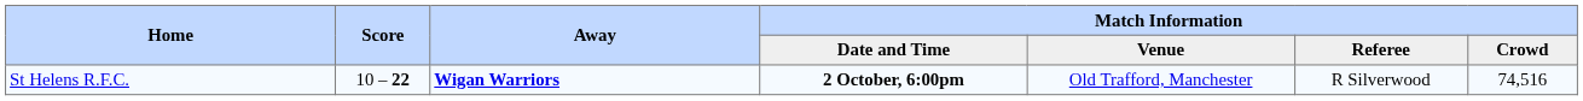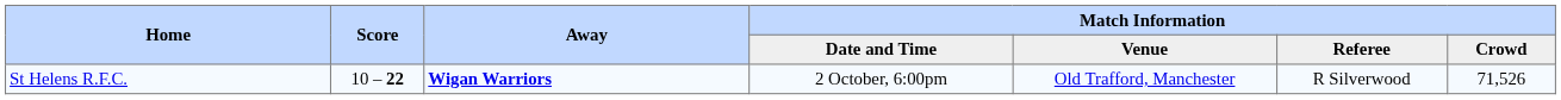 <table border=1 style="border-collapse:collapse; font-size:90%;" cellpadding=3 cellspacing=0 width=100%>
 <tr bgcolor=#C1D8FF>
 <th rowspan=2 width=21%>Home</th>
 <th rowspan=2 width=6%>Score</th>
 <th rowspan=2 width=21%>Away</th>
 <th colspan=6>Match Information</th>
 </tr>
 <tr bgcolor=#EFEFEF>
 <th width=17%>Date and Time</th>
 <th width=17%>Venue</th>
 <th width=11%>Referee</th>
 <th width=7%>Crowd</th>
 </tr>
 <tr align=center bgcolor=#F5FAFF>
 <td align=left> <a href='#'>St Helens R.F.C.</a></td>
 <td>10 – <strong>22</strong></td>
 <td align=left><strong> <a href='#'>Wigan Warriors</a></strong></td>
-<td><strong>2 October, 6:00pm</strong></td>
+<td>2 October, 6:00pm</td>
 <td><a href='#'>Old Trafford, Manchester</a></td>
 <td>R Silverwood</td>
-<td>74,516</td>
+<td>71,526</td>
 </tr>
 </table>
